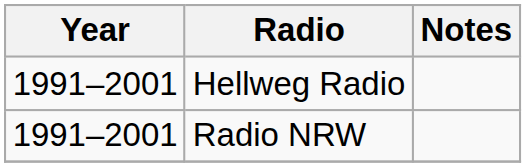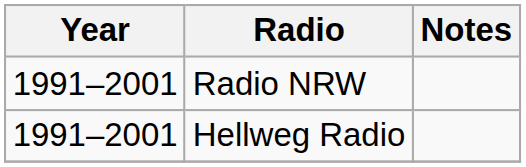 <table class="wikitable sortable">
 <tr>
 <th>Year</th>
 <th>Radio</th>
 <th class="unsortable">Notes</th>
 </tr>
 <tr>
 <td>1991–2001</td>
-<td>Hellweg Radio</td>
+<td>Radio NRW</td>
 <td></td>
 </tr>
 <tr>
 <td>1991–2001</td>
-<td>Radio NRW</td>
+<td>Hellweg Radio</td>
 <td></td>
 </tr>
 <tr>
 </tr>
 </table>
